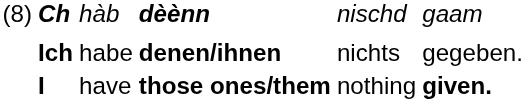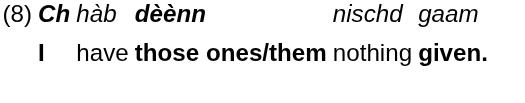 <table>
 <tr>
 <td>(8)</td>
 <td><strong><em>Ch</em></strong></td>
 <td><em>hàb</em></td>
 <td><strong><em>dèènn</em></strong></td>
 <td><em>nischd</em></td>
 <td><em>gaam</em></td>
 </tr>
 <tr>
 <td></td>
 <td colspan="2" style="text-align:center;"></td>
 <td></td>
 <td></td>
 <td></td>
 </tr>
 <tr>
 <td></td>
-<td><strong>Ich</strong></td>
-<td>habe</td>
-<td><strong>denen/ihnen</strong></td>
-<td>nichts</td>
-<td>gegeben.</td>
-</tr>
-<tr>
-<td></td>
 <td><strong>I</strong></td>
 <td>have</td>
 <td><strong>those ones/them</strong></td>
 <td>nothing</td>
 <td><strong>given.</strong></td>
 </tr>
 </table>
